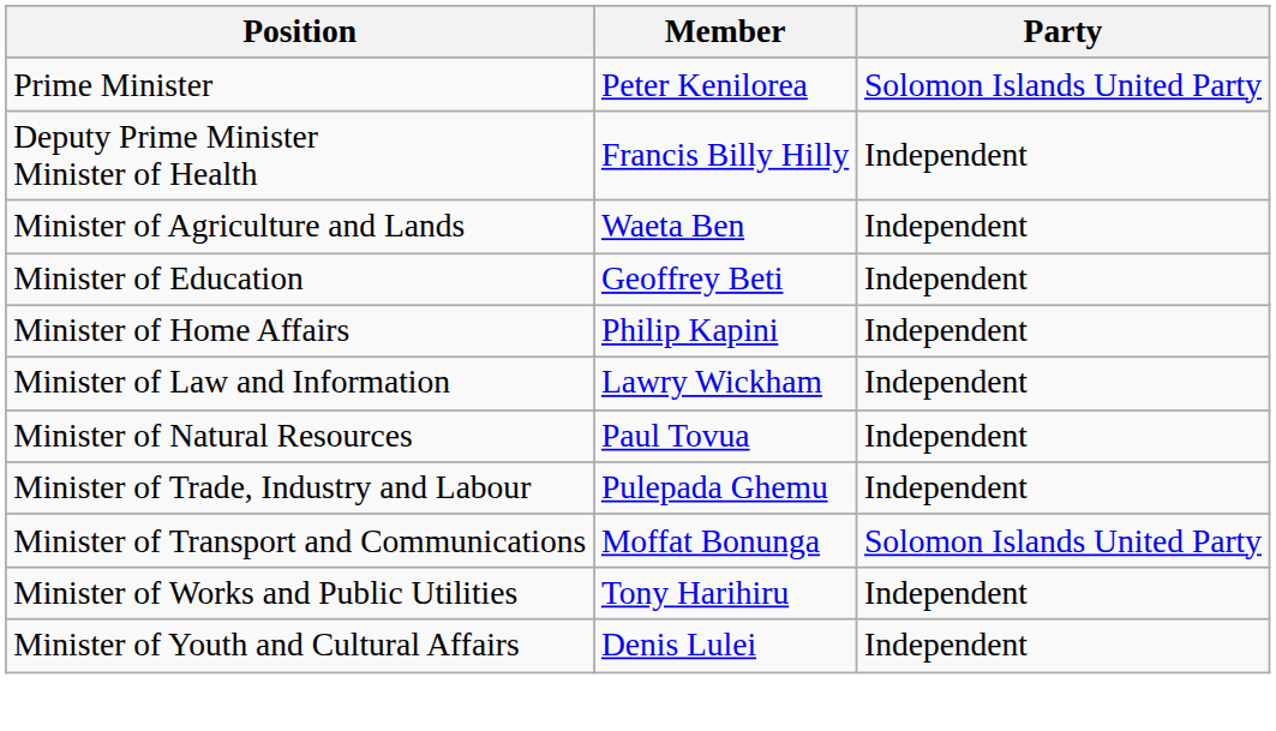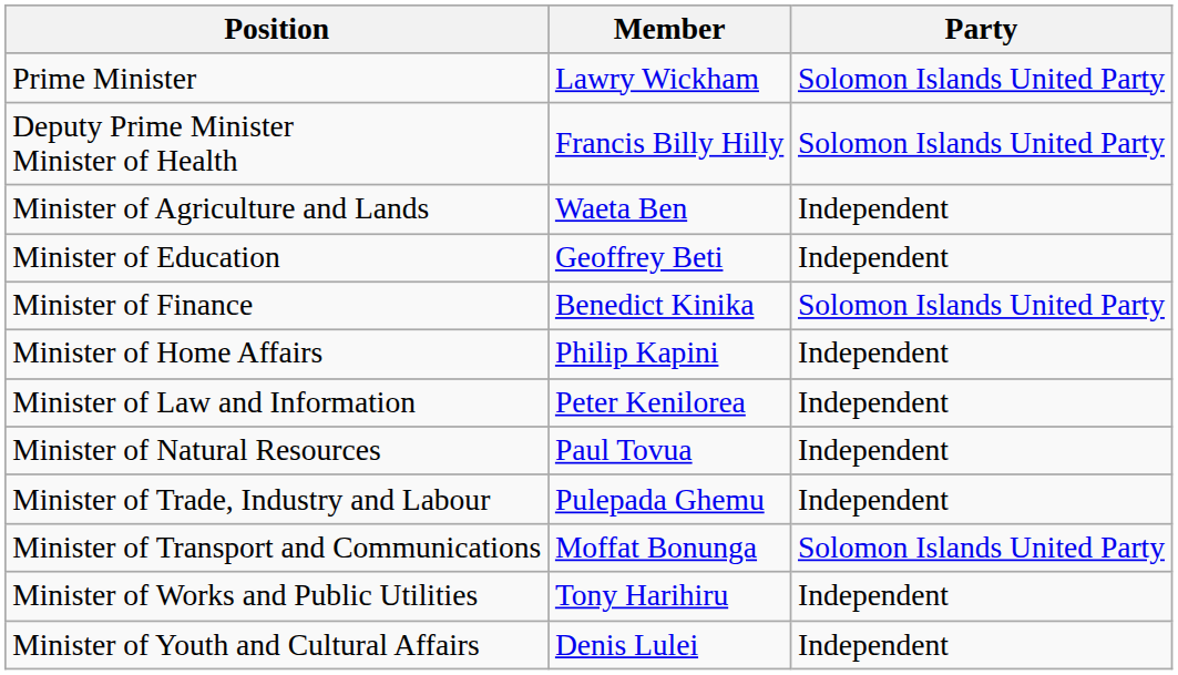 <table class=wikitable>
 <tr>
 <th>Position</th>
 <th>Member</th>
 <th>Party</th>
 </tr>
 <tr>
 <td>Prime Minister</td>
-<td><a href='#'>Peter Kenilorea</a></td>
+<td><a href='#'>Lawry Wickham</a></td>
 <td><a href='#'>Solomon Islands United Party</a></td>
 </tr>
 <tr>
 <td>Deputy Prime Minister<br>Minister of Health</td>
 <td><a href='#'>Francis Billy Hilly</a></td>
-<td>Independent</td>
+<td><a href='#'>Solomon Islands United Party</a></td>
 </tr>
 <tr>
 <td>Minister of Agriculture and Lands</td>
 <td><a href='#'>Waeta Ben</a></td>
 <td>Independent</td>
 </tr>
 <tr>
 <td>Minister of Education</td>
 <td><a href='#'>Geoffrey Beti</a></td>
 <td>Independent</td>
 </tr>
 <tr>
+<td>Minister of Finance</td>
+<td><a href='#'>Benedict Kinika</a></td>
+<td><a href='#'>Solomon Islands United Party</a></td>
+</tr>
+<tr>
 <td>Minister of Home Affairs</td>
 <td><a href='#'>Philip Kapini</a></td>
 <td>Independent</td>
 </tr>
 <tr>
 <td>Minister of Law and Information</td>
-<td><a href='#'>Lawry Wickham</a></td>
+<td><a href='#'>Peter Kenilorea</a></td>
 <td>Independent</td>
 </tr>
 <tr>
 <td>Minister of Natural Resources</td>
 <td><a href='#'>Paul Tovua</a></td>
 <td>Independent</td>
 </tr>
 <tr>
 <td>Minister of Trade, Industry and Labour</td>
 <td><a href='#'>Pulepada Ghemu</a></td>
 <td>Independent</td>
 </tr>
 <tr>
 <td>Minister of Transport and Communications</td>
 <td><a href='#'>Moffat Bonunga</a></td>
 <td><a href='#'>Solomon Islands United Party</a></td>
 </tr>
 <tr>
 <td>Minister of Works and Public Utilities</td>
 <td><a href='#'>Tony Harihiru</a></td>
 <td>Independent</td>
 </tr>
 <tr>
 <td>Minister of Youth and Cultural Affairs</td>
 <td><a href='#'>Denis Lulei</a></td>
 <td>Independent</td>
 </tr>
 </table>
